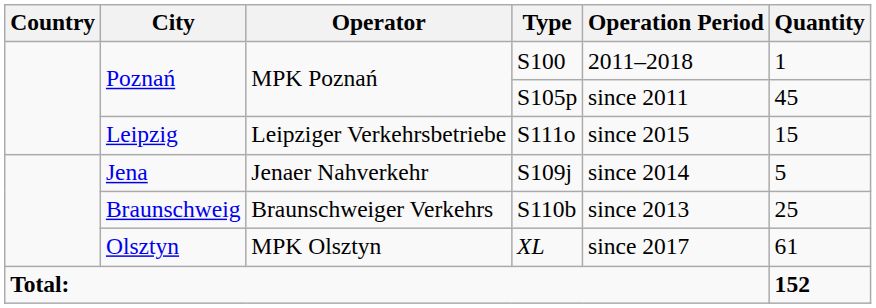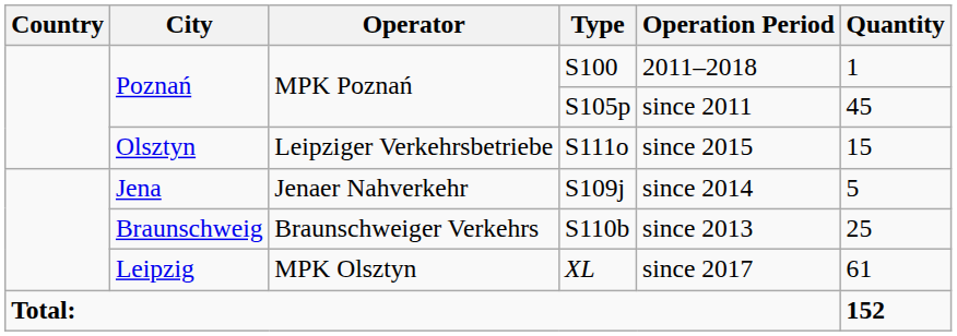 <table class="wikitable">
 <tr>
 <th>Country</th>
 <th>City</th>
 <th>Operator</th>
 <th>Type</th>
 <th>Operation Period</th>
 <th>Quantity</th>
 </tr>
 <tr>
 <td rowspan="3"></td>
 <td rowspan="2"><a href='#'>Poznań</a></td>
 <td rowspan="2">MPK Poznań</td>
 <td>S100</td>
 <td>2011–2018</td>
 <td>1</td>
 </tr>
 <tr>
 <td>S105p</td>
 <td>since 2011</td>
 <td>45</td>
 </tr>
 <tr>
-<td><a href='#'>Leipzig</a></td>
+<td><a href='#'>Olsztyn</a></td>
 <td>Leipziger Verkehrsbetriebe</td>
 <td>S111o</td>
 <td>since 2015</td>
 <td>15</td>
 </tr>
 <tr>
 <td rowspan="3"></td>
 <td><a href='#'>Jena</a></td>
 <td>Jenaer Nahverkehr</td>
 <td>S109j</td>
 <td>since 2014</td>
 <td>5</td>
 </tr>
 <tr>
 <td><a href='#'>Braunschweig</a></td>
 <td>Braunschweiger Verkehrs</td>
 <td>S110b</td>
 <td>since 2013</td>
 <td>25</td>
 </tr>
 <tr>
-<td><a href='#'>Olsztyn</a></td>
+<td><a href='#'>Leipzig</a></td>
 <td>MPK Olsztyn</td>
 <td><em>XL</em></td>
 <td>since 2017</td>
 <td>61</td>
 </tr>
 <tr>
 <td colspan="5"><strong>Total:</strong></td>
 <td><strong>152</strong></td>
 </tr>
 </table>
